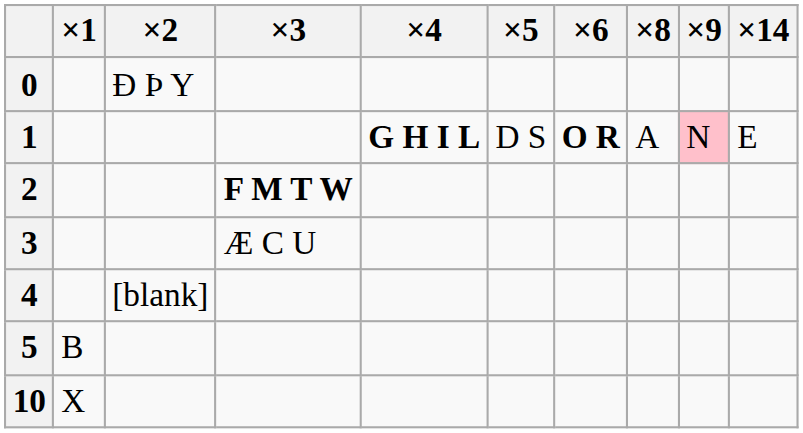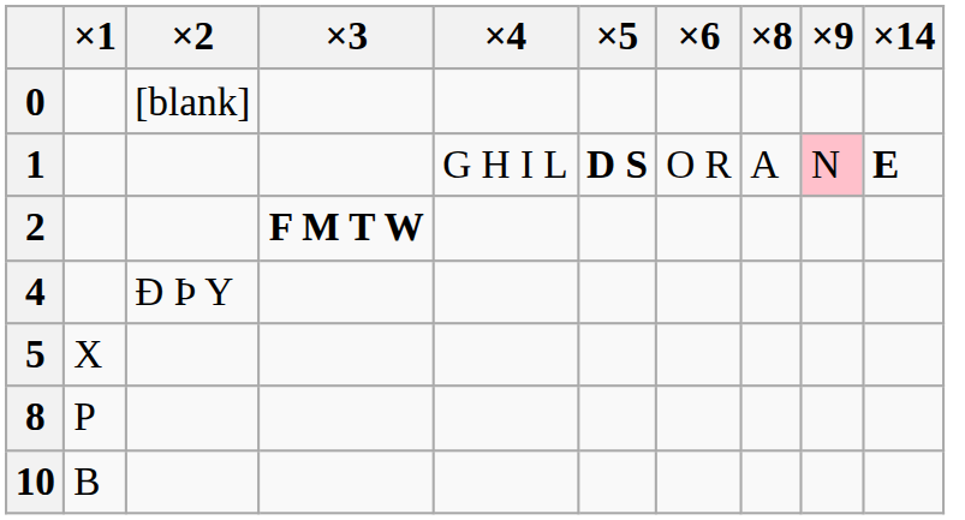 <table class="wikitable floatright">
 <tr>
 <th></th>
 <th>×1</th>
 <th>×2</th>
 <th>×3</th>
 <th>×4</th>
 <th>×5</th>
 <th>×6</th>
 <th>×8</th>
 <th>×9</th>
 <th>×14</th>
 </tr>
 <tr>
 <th>0</th>
 <td></td>
-<td>Ð Þ Y</td>
+<td>[blank]</td>
 <td></td>
 <td></td>
 <td></td>
 <td></td>
 <td></td>
 <td></td>
 <td></td>
 </tr>
 <tr>
 <th>1</th>
 <td></td>
 <td></td>
 <td></td>
-<td><strong>G H I L</strong></td>
-<td>D S</td>
-<td><strong>O R</strong></td>
+<td>G H I L</td>
+<td><strong>D S</strong></td>
+<td>O R</td>
 <td>A</td>
 <td style="background: pink;">N</td>
-<td>E</td>
+<td><strong>E</strong></td>
 </tr>
 <tr>
 <th>2</th>
 <td></td>
 <td></td>
 <td><strong>F M T W</strong></td>
 <td></td>
 <td></td>
 <td></td>
 <td></td>
 <td></td>
 <td></td>
 </tr>
 <tr>
-<th>3</th>
-<td></td>
-<td></td>
-<td>Æ C U</td>
-<td></td>
-<td></td>
-<td></td>
-<td></td>
-<td></td>
-<td></td>
-</tr>
-<tr>
 <th>4</th>
 <td></td>
-<td>[blank]</td>
+<td>Ð Þ Y</td>
 <td></td>
 <td></td>
 <td></td>
 <td></td>
 <td></td>
 <td></td>
 <td></td>
 </tr>
 <tr>
 <th>5</th>
-<td>B</td>
+<td>X</td>
+<td></td>
+<td></td>
+<td></td>
+<td></td>
+<td></td>
+<td></td>
+<td></td>
+<td></td>
+</tr>
+<tr>
+<th>8</th>
+<td>P</td>
 <td></td>
 <td></td>
 <td></td>
 <td></td>
 <td></td>
 <td></td>
 <td></td>
 <td></td>
 </tr>
 <tr>
 <th>10</th>
-<td>X</td>
+<td>B</td>
 <td></td>
 <td></td>
 <td></td>
 <td></td>
 <td></td>
 <td></td>
 <td></td>
 <td></td>
 </tr>
 </table>
